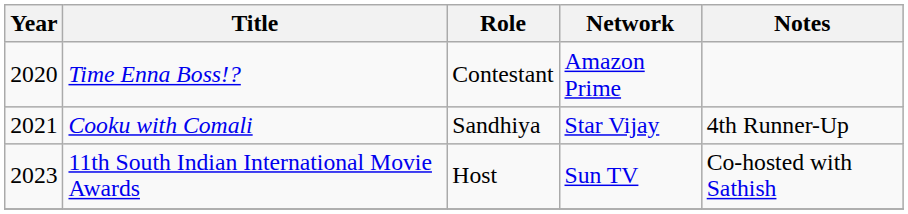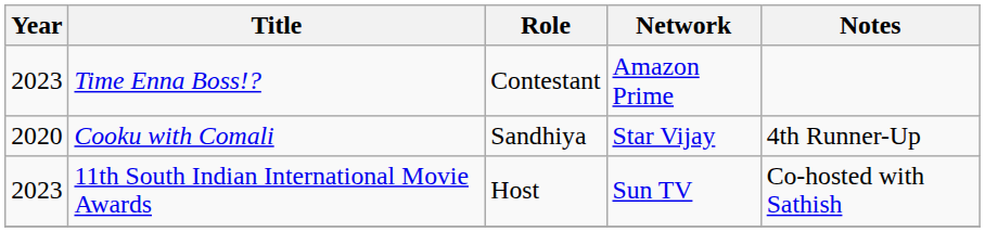 <table class="wikitable sortable">
 <tr>
 <th>Year</th>
 <th>Title</th>
 <th>Role</th>
 <th>Network</th>
 <th>Notes</th>
 </tr>
 <tr>
-<td rowspan="1">2020</td>
+<td rowspan="1">2023</td>
 <td><em><a href='#'>Time Enna Boss!?</a></em></td>
 <td>Contestant</td>
 <td><a href='#'>Amazon Prime</a></td>
 <td></td>
 </tr>
 <tr>
-<td rowspan="1">2021</td>
+<td rowspan="1">2020</td>
 <td><em><a href='#'>Cooku with Comali</a></em></td>
 <td>Sandhiya</td>
 <td><a href='#'>Star Vijay</a></td>
 <td>4th Runner-Up</td>
 </tr>
 <tr>
 <td>2023</td>
 <td><a href='#'>11th South Indian International Movie Awards</a></td>
 <td>Host</td>
 <td><a href='#'>Sun TV</a></td>
 <td>Co-hosted with <a href='#'>Sathish</a></td>
 </tr>
 <tr>
 </tr>
 </table>
